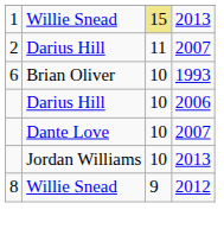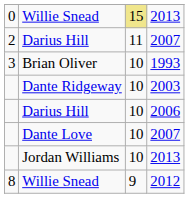 <table class="wikitable">
 <tr>
 </tr>
 <tr>
-<td>1</td>
+<td>0</td>
 <td><a href='#'>Willie Snead</a></td>
 <td style="background: khaki;">15</td>
 <td><a href='#'>2013</a></td>
 </tr>
 <tr>
 <td>2</td>
 <td><a href='#'>Darius Hill</a></td>
 <td>11</td>
 <td><a href='#'>2007</a></td>
 </tr>
 <tr>
-<td>6</td>
+<td>3</td>
 <td>Brian Oliver</td>
 <td>10</td>
 <td><a href='#'>1993</a></td>
+</tr>
+<tr>
+<td></td>
+<td><a href='#'>Dante Ridgeway</a></td>
+<td>10</td>
+<td><a href='#'>2003</a></td>
 </tr>
 <tr>
 <td></td>
 <td><a href='#'>Darius Hill</a></td>
 <td>10</td>
 <td><a href='#'>2006</a></td>
 </tr>
 <tr>
 <td></td>
 <td><a href='#'>Dante Love</a></td>
 <td>10</td>
 <td><a href='#'>2007</a></td>
 </tr>
 <tr>
 <td></td>
 <td>Jordan Williams</td>
 <td>10</td>
 <td><a href='#'>2013</a></td>
 </tr>
 <tr>
 <td>8</td>
 <td><a href='#'>Willie Snead</a></td>
 <td>9</td>
 <td><a href='#'>2012</a></td>
 </tr>
 </table>
